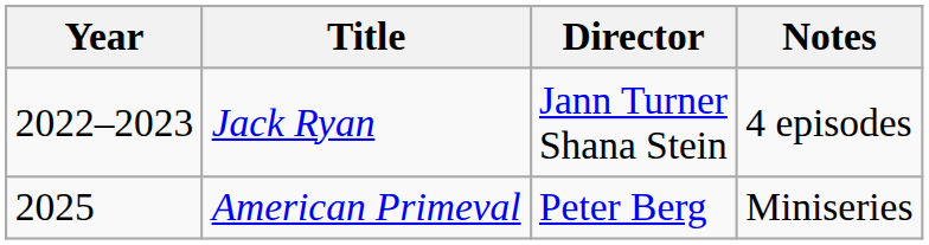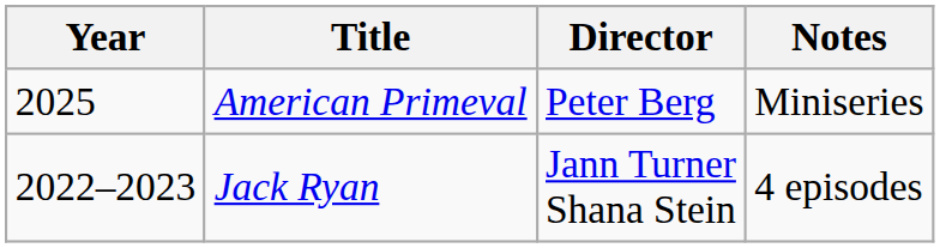 <table class="wikitable">
 <tr>
 <th>Year</th>
 <th>Title</th>
 <th>Director</th>
 <th>Notes</th>
 </tr>
 <tr>
+<td>2025</td>
+<td><em><a href='#'>American Primeval</a></em></td>
+<td><a href='#'>Peter Berg</a></td>
+<td>Miniseries</td>
+</tr>
+<tr>
 <td>2022–2023</td>
 <td><em><a href='#'>Jack Ryan</a></em></td>
 <td><a href='#'>Jann Turner</a><br>Shana Stein</td>
 <td>4 episodes</td>
 </tr>
-<tr>
-<td>2025</td>
-<td><em><a href='#'>American Primeval</a></em></td>
-<td><a href='#'>Peter Berg</a></td>
-<td>Miniseries</td>
-</tr>
 </table>
